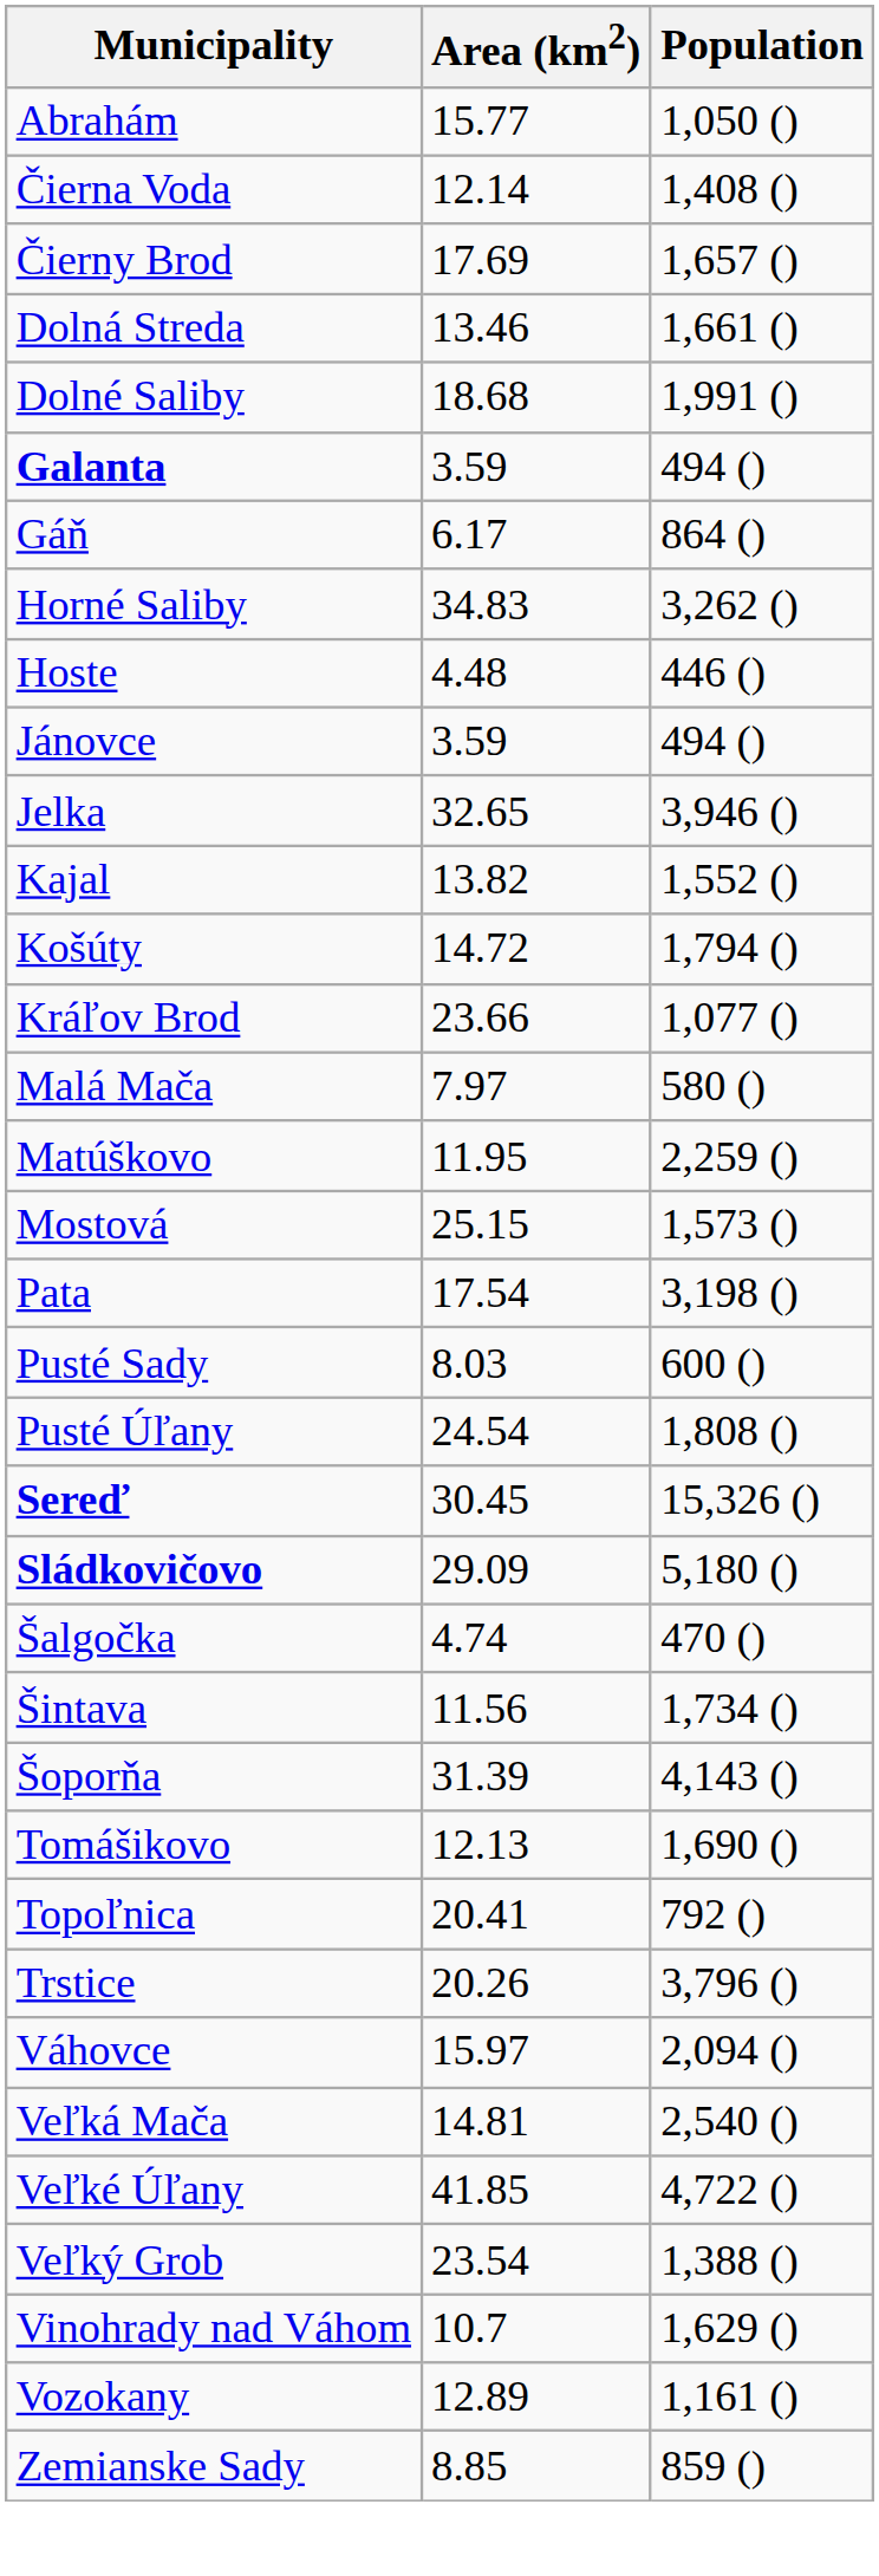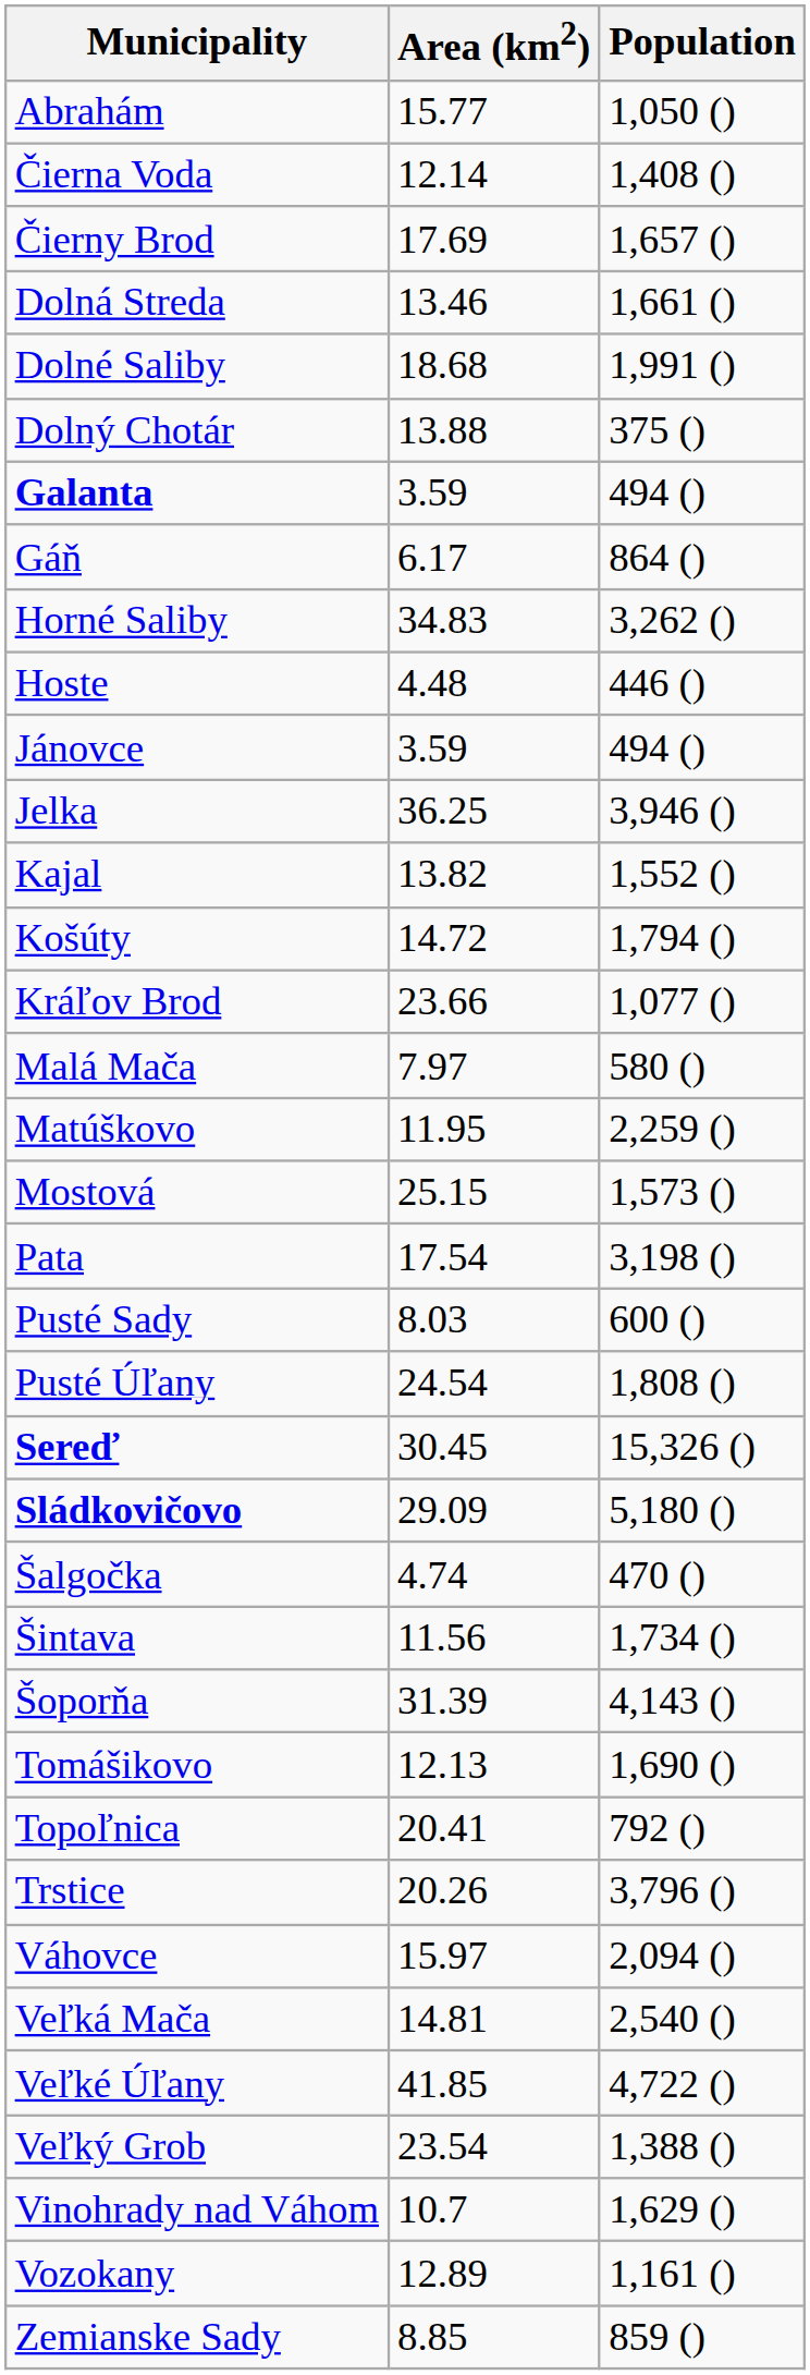 <table class="wikitable sortable">
 <tr>
 <th>Municipality</th>
 <th>Area (km<sup>2</sup>)</th>
 <th>Population</th>
 </tr>
 <tr>
 <td><a href='#'>Abrahám</a></td>
 <td>15.77</td>
 <td>1,050 ()</td>
 </tr>
 <tr>
 <td><a href='#'>Čierna Voda</a></td>
 <td>12.14</td>
 <td>1,408 ()</td>
 </tr>
 <tr>
 <td><a href='#'>Čierny Brod</a></td>
 <td>17.69</td>
 <td>1,657 ()</td>
 </tr>
 <tr>
 <td><a href='#'>Dolná Streda</a></td>
 <td>13.46</td>
 <td>1,661 ()</td>
 </tr>
 <tr>
 <td><a href='#'>Dolné Saliby</a></td>
 <td>18.68</td>
 <td>1,991 ()</td>
 </tr>
 <tr>
+<td><a href='#'>Dolný Chotár</a></td>
+<td>13.88</td>
+<td>375 ()</td>
+</tr>
+<tr>
 <td><strong><a href='#'>Galanta</a></strong></td>
 <td>3.59</td>
 <td>494 ()</td>
 </tr>
 <tr>
 <td><a href='#'>Gáň</a></td>
 <td>6.17</td>
 <td>864 ()</td>
 </tr>
 <tr>
 <td><a href='#'>Horné Saliby</a></td>
 <td>34.83</td>
 <td>3,262 ()</td>
 </tr>
 <tr>
 <td><a href='#'>Hoste</a></td>
 <td>4.48</td>
 <td>446 ()</td>
 </tr>
 <tr>
 <td><a href='#'>Jánovce</a></td>
 <td>3.59</td>
 <td>494 ()</td>
 </tr>
 <tr>
 <td><a href='#'>Jelka</a></td>
-<td>32.65</td>
+<td>36.25</td>
 <td>3,946 ()</td>
 </tr>
 <tr>
 <td><a href='#'>Kajal</a></td>
 <td>13.82</td>
 <td>1,552 ()</td>
 </tr>
 <tr>
 <td><a href='#'>Košúty</a></td>
 <td>14.72</td>
 <td>1,794 ()</td>
 </tr>
 <tr>
 <td><a href='#'>Kráľov Brod</a></td>
 <td>23.66</td>
 <td>1,077 ()</td>
 </tr>
 <tr>
 <td><a href='#'>Malá Mača</a></td>
 <td>7.97</td>
 <td>580 ()</td>
 </tr>
 <tr>
 <td><a href='#'>Matúškovo</a></td>
 <td>11.95</td>
 <td>2,259 ()</td>
 </tr>
 <tr>
 <td><a href='#'>Mostová</a></td>
 <td>25.15</td>
 <td>1,573 ()</td>
 </tr>
 <tr>
 <td><a href='#'>Pata</a></td>
 <td>17.54</td>
 <td>3,198 ()</td>
 </tr>
 <tr>
 <td><a href='#'>Pusté Sady</a></td>
 <td>8.03</td>
 <td>600 ()</td>
 </tr>
 <tr>
 <td><a href='#'>Pusté Úľany</a></td>
 <td>24.54</td>
 <td>1,808 ()</td>
 </tr>
 <tr>
 <td><strong><a href='#'>Sereď</a></strong></td>
 <td>30.45</td>
 <td>15,326 ()</td>
 </tr>
 <tr>
 <td><strong><a href='#'>Sládkovičovo</a></strong></td>
 <td>29.09</td>
 <td>5,180 ()</td>
 </tr>
 <tr>
 <td><a href='#'>Šalgočka</a></td>
 <td>4.74</td>
 <td>470 ()</td>
 </tr>
 <tr>
 <td><a href='#'>Šintava</a></td>
 <td>11.56</td>
 <td>1,734 ()</td>
 </tr>
 <tr>
 <td><a href='#'>Šoporňa</a></td>
 <td>31.39</td>
 <td>4,143 ()</td>
 </tr>
 <tr>
 <td><a href='#'>Tomášikovo</a></td>
 <td>12.13</td>
 <td>1,690 ()</td>
 </tr>
 <tr>
 <td><a href='#'>Topoľnica</a></td>
 <td>20.41</td>
 <td>792 ()</td>
 </tr>
 <tr>
 <td><a href='#'>Trstice</a></td>
 <td>20.26</td>
 <td>3,796 ()</td>
 </tr>
 <tr>
 <td><a href='#'>Váhovce</a></td>
 <td>15.97</td>
 <td>2,094 ()</td>
 </tr>
 <tr>
 <td><a href='#'>Veľká Mača</a></td>
 <td>14.81</td>
 <td>2,540 ()</td>
 </tr>
 <tr>
 <td><a href='#'>Veľké Úľany</a></td>
 <td>41.85</td>
 <td>4,722 ()</td>
 </tr>
 <tr>
 <td><a href='#'>Veľký Grob</a></td>
 <td>23.54</td>
 <td>1,388 ()</td>
 </tr>
 <tr>
 <td><a href='#'>Vinohrady nad Váhom</a></td>
 <td>10.7</td>
 <td>1,629 ()</td>
 </tr>
 <tr>
 <td><a href='#'>Vozokany</a></td>
 <td>12.89</td>
 <td>1,161 ()</td>
 </tr>
 <tr>
 <td><a href='#'>Zemianske Sady</a></td>
 <td>8.85</td>
 <td>859 ()</td>
 </tr>
 </table>
